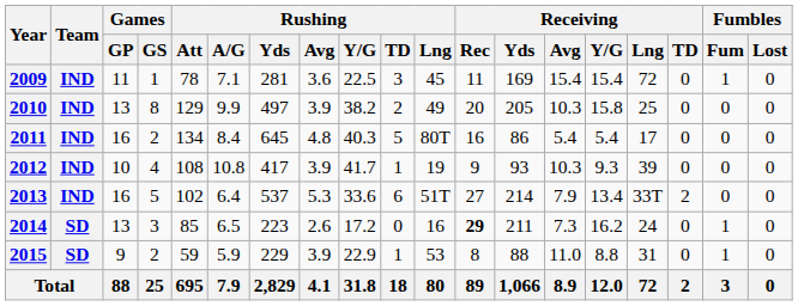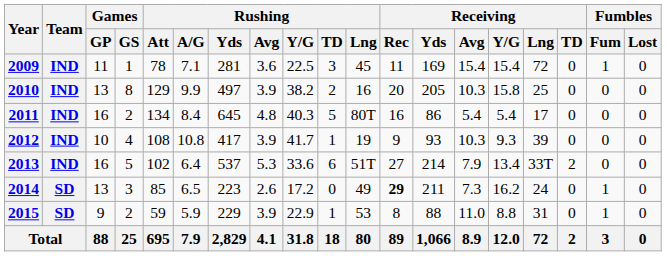 <table class="wikitable" style="text-align:center;">
 <tr>
 <th rowspan="2">Year</th>
 <th rowspan="2">Team</th>
 <th colspan="2">Games</th>
 <th colspan="7">Rushing</th>
 <th colspan="6">Receiving</th>
 <th colspan="2">Fumbles</th>
 </tr>
 <tr>
 <th>GP</th>
 <th>GS</th>
 <th>Att</th>
 <th>A/G</th>
 <th>Yds</th>
 <th>Avg</th>
 <th>Y/G</th>
 <th>TD</th>
 <th>Lng</th>
 <th>Rec</th>
 <th>Yds</th>
 <th>Avg</th>
 <th>Y/G</th>
 <th>Lng</th>
 <th>TD</th>
 <th>Fum</th>
 <th>Lost</th>
 </tr>
 <tr>
 <th><a href='#'>2009</a></th>
 <th><a href='#'>IND</a></th>
 <td>11</td>
 <td>1</td>
 <td>78</td>
 <td>7.1</td>
 <td>281</td>
 <td>3.6</td>
 <td>22.5</td>
 <td>3</td>
 <td>45</td>
 <td>11</td>
 <td>169</td>
 <td>15.4</td>
 <td>15.4</td>
 <td>72</td>
 <td>0</td>
 <td>1</td>
 <td>0</td>
 </tr>
 <tr>
 <th><a href='#'>2010</a></th>
 <th><a href='#'>IND</a></th>
 <td>13</td>
 <td>8</td>
 <td>129</td>
 <td>9.9</td>
 <td>497</td>
 <td>3.9</td>
 <td>38.2</td>
 <td>2</td>
-<td>49</td>
+<td>16</td>
 <td>20</td>
 <td>205</td>
 <td>10.3</td>
 <td>15.8</td>
 <td>25</td>
 <td>0</td>
 <td>0</td>
 <td>0</td>
 </tr>
 <tr>
 <th><a href='#'>2011</a></th>
 <th><a href='#'>IND</a></th>
 <td>16</td>
 <td>2</td>
 <td>134</td>
 <td>8.4</td>
 <td>645</td>
 <td>4.8</td>
 <td>40.3</td>
 <td>5</td>
 <td>80T</td>
 <td>16</td>
 <td>86</td>
 <td>5.4</td>
 <td>5.4</td>
 <td>17</td>
 <td>0</td>
 <td>0</td>
 <td>0</td>
 </tr>
 <tr>
 <th><a href='#'>2012</a></th>
 <th><a href='#'>IND</a></th>
 <td>10</td>
 <td>4</td>
 <td>108</td>
 <td>10.8</td>
 <td>417</td>
 <td>3.9</td>
 <td>41.7</td>
 <td>1</td>
 <td>19</td>
 <td>9</td>
 <td>93</td>
 <td>10.3</td>
 <td>9.3</td>
 <td>39</td>
 <td>0</td>
 <td>0</td>
 <td>0</td>
 </tr>
 <tr>
 <th><a href='#'>2013</a></th>
 <th><a href='#'>IND</a></th>
 <td>16</td>
 <td>5</td>
 <td>102</td>
 <td>6.4</td>
 <td>537</td>
 <td>5.3</td>
 <td>33.6</td>
 <td>6</td>
 <td>51T</td>
 <td>27</td>
 <td>214</td>
 <td>7.9</td>
 <td>13.4</td>
 <td>33T</td>
 <td>2</td>
 <td>0</td>
 <td>0</td>
 </tr>
 <tr>
 <th><a href='#'>2014</a></th>
 <th><a href='#'>SD</a></th>
 <td>13</td>
 <td>3</td>
 <td>85</td>
 <td>6.5</td>
 <td>223</td>
 <td>2.6</td>
 <td>17.2</td>
 <td>0</td>
-<td>16</td>
+<td>49</td>
 <td><strong>29</strong></td>
 <td>211</td>
 <td>7.3</td>
 <td>16.2</td>
 <td>24</td>
 <td>0</td>
 <td>1</td>
 <td>0</td>
 </tr>
 <tr>
 <th><a href='#'>2015</a></th>
 <th><a href='#'>SD</a></th>
 <td>9</td>
 <td>2</td>
 <td>59</td>
 <td>5.9</td>
 <td>229</td>
 <td>3.9</td>
 <td>22.9</td>
 <td>1</td>
 <td>53</td>
 <td>8</td>
 <td>88</td>
 <td>11.0</td>
 <td>8.8</td>
 <td>31</td>
 <td>0</td>
 <td>1</td>
 <td>0</td>
 </tr>
 <tr>
 <th colspan="2">Total</th>
 <th>88</th>
 <th>25</th>
 <th>695</th>
 <th>7.9</th>
 <th>2,829</th>
 <th>4.1</th>
 <th>31.8</th>
 <th>18</th>
 <th>80</th>
 <th>89</th>
 <th>1,066</th>
 <th>8.9</th>
 <th>12.0</th>
 <th>72</th>
 <th>2</th>
 <th>3</th>
 <th>0</th>
 </tr>
 </table>
